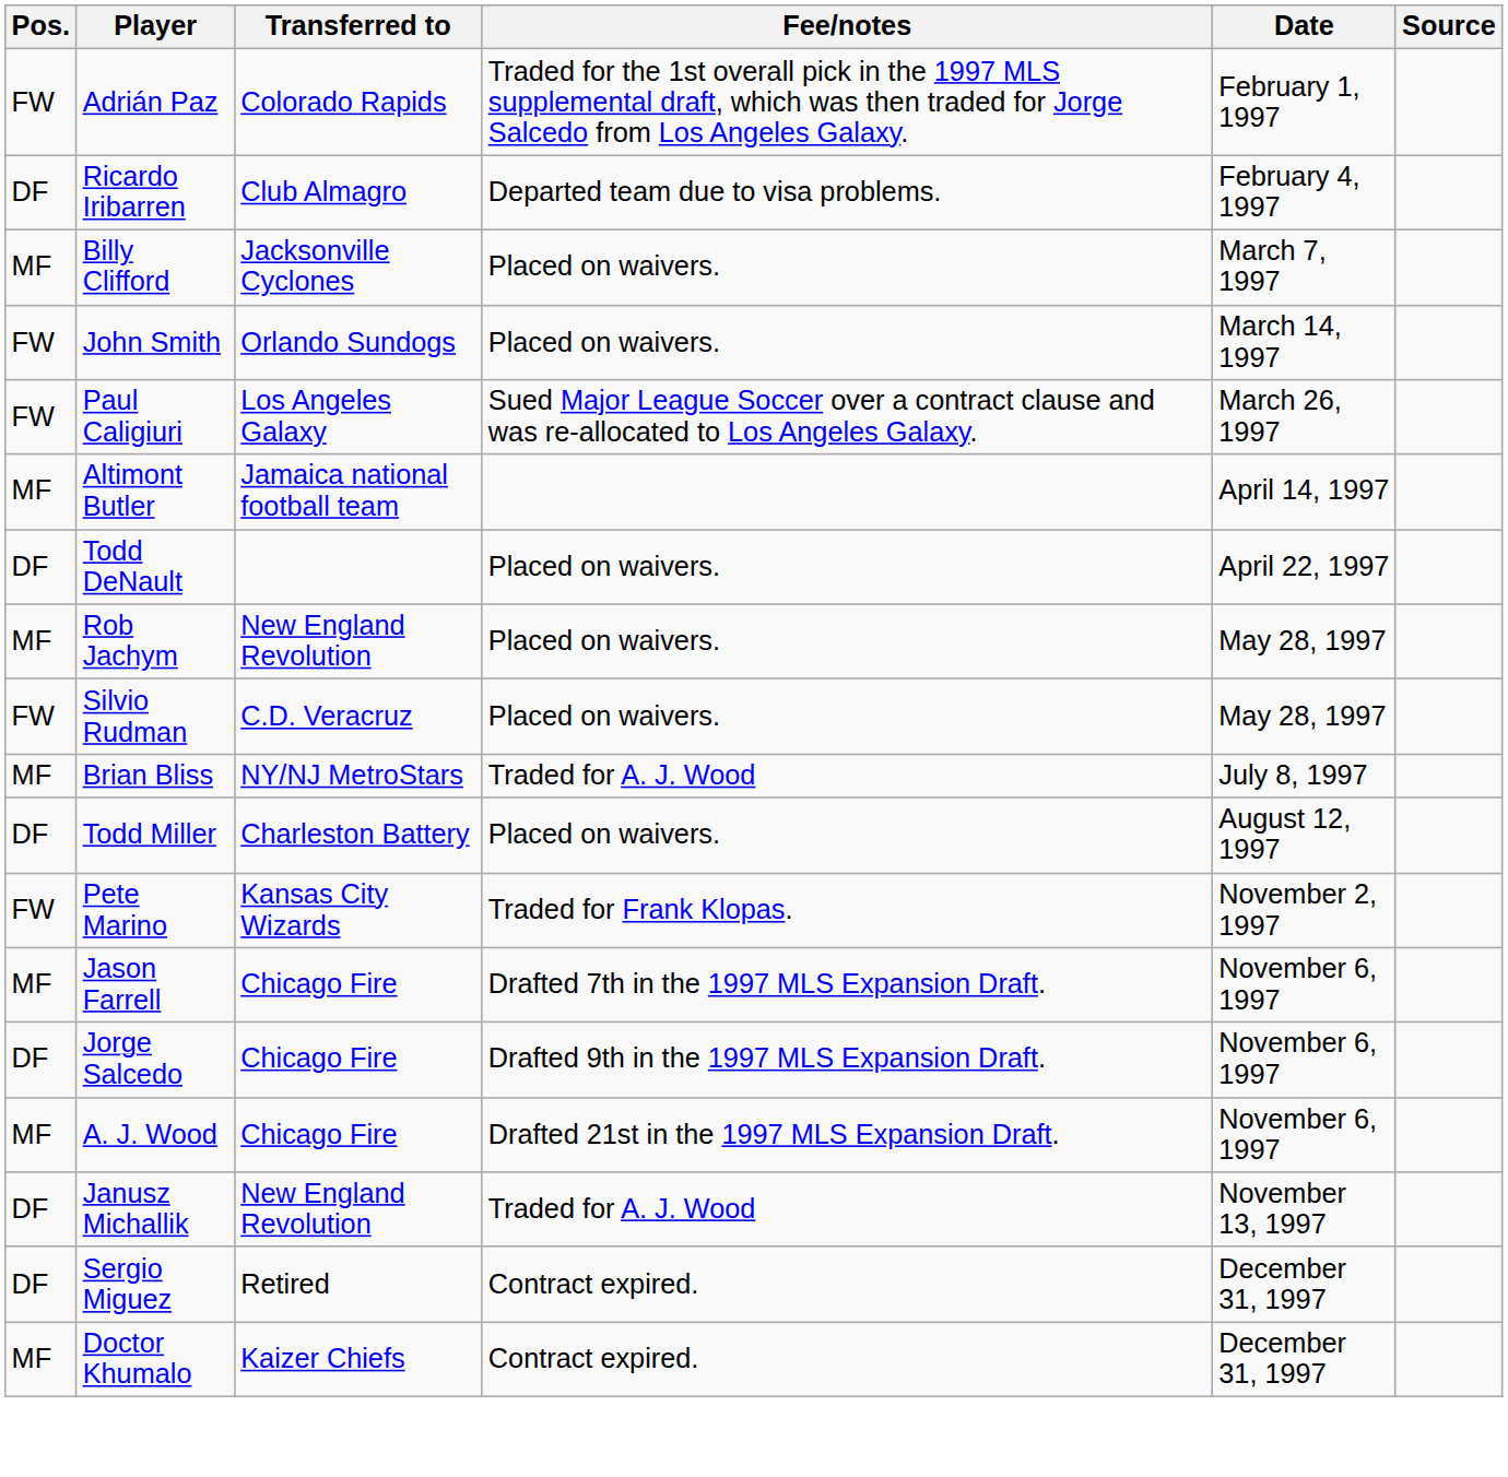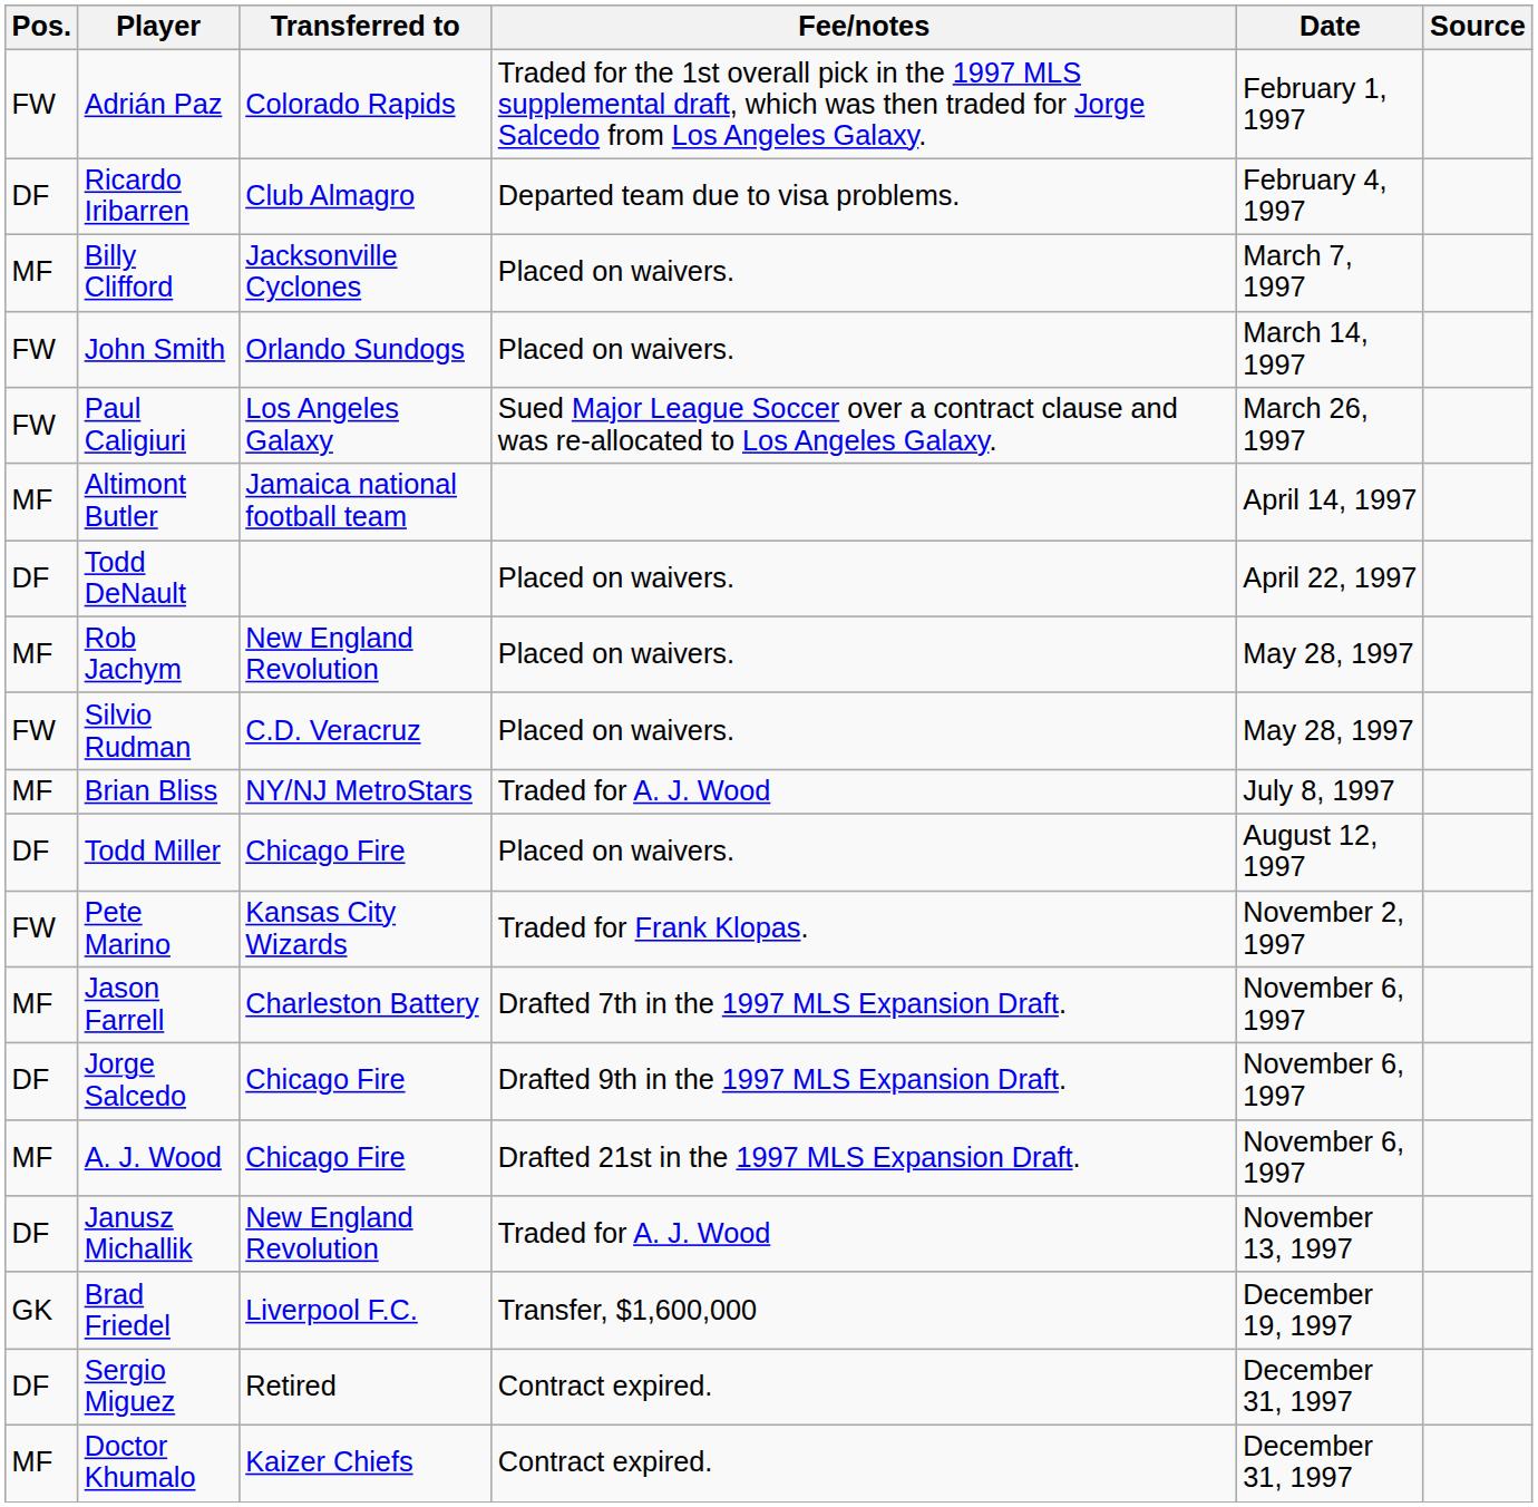 <table class="wikitable sortable" style="text-align: left">
 <tr>
 <th><strong>Pos.</strong></th>
 <th><strong>Player</strong></th>
 <th><strong>Transferred to</strong></th>
 <th><strong>Fee/notes</strong></th>
 <th><strong>Date</strong></th>
 <th><strong>Source</strong></th>
 </tr>
 <tr>
 <td>FW</td>
 <td> <a href='#'>Adrián Paz</a></td>
 <td> <a href='#'>Colorado Rapids</a></td>
 <td>Traded for the 1st overall pick in the <a href='#'>1997 MLS supplemental draft</a>, which was then traded for <a href='#'>Jorge Salcedo</a> from <a href='#'>Los Angeles Galaxy</a>.</td>
 <td>February 1, 1997</td>
 <td align=center></td>
 </tr>
 <tr>
 <td>DF</td>
 <td> <a href='#'>Ricardo Iribarren</a></td>
 <td> <a href='#'>Club Almagro</a></td>
 <td>Departed team due to visa problems.</td>
 <td>February 4, 1997</td>
 <td align=center></td>
 </tr>
 <tr>
 <td>MF</td>
 <td> <a href='#'>Billy Clifford</a></td>
 <td> <a href='#'>Jacksonville Cyclones</a></td>
 <td>Placed on waivers.</td>
 <td>March 7, 1997</td>
 <td align=center></td>
 </tr>
 <tr>
 <td>FW</td>
 <td> <a href='#'>John Smith</a></td>
 <td> <a href='#'>Orlando Sundogs</a></td>
 <td>Placed on waivers.</td>
 <td>March 14, 1997</td>
 <td align=center></td>
 </tr>
 <tr>
 <td>FW</td>
 <td> <a href='#'>Paul Caligiuri</a></td>
 <td> <a href='#'>Los Angeles Galaxy</a></td>
 <td>Sued <a href='#'>Major League Soccer</a> over a contract clause and was re-allocated to <a href='#'>Los Angeles Galaxy</a>.</td>
 <td>March 26, 1997</td>
 <td align=center></td>
 </tr>
 <tr>
 <td>MF</td>
 <td> <a href='#'>Altimont Butler</a></td>
 <td> <a href='#'>Jamaica national football team</a></td>
 <td></td>
 <td>April 14, 1997</td>
 <td align=center></td>
 </tr>
 <tr>
 <td>DF</td>
 <td> <a href='#'>Todd DeNault</a></td>
 <td></td>
 <td>Placed on waivers.</td>
 <td>April 22, 1997</td>
 <td align=center></td>
 </tr>
 <tr>
 <td>MF</td>
 <td> <a href='#'>Rob Jachym</a></td>
 <td> <a href='#'>New England Revolution</a></td>
 <td>Placed on waivers.</td>
 <td>May 28, 1997</td>
 <td align=center></td>
 </tr>
 <tr>
 <td>FW</td>
 <td> <a href='#'>Silvio Rudman</a></td>
 <td> <a href='#'>C.D. Veracruz</a></td>
 <td>Placed on waivers.</td>
 <td>May 28, 1997</td>
 <td align=center></td>
 </tr>
 <tr>
 <td>MF</td>
 <td> <a href='#'>Brian Bliss</a></td>
 <td> <a href='#'>NY/NJ MetroStars</a></td>
 <td>Traded for <a href='#'>A. J. Wood</a></td>
 <td>July 8, 1997</td>
 <td align=center></td>
 </tr>
 <tr>
 <td>DF</td>
 <td> <a href='#'>Todd Miller</a></td>
-<td> <a href='#'>Charleston Battery</a></td>
+<td> <a href='#'>Chicago Fire</a></td>
 <td>Placed on waivers.</td>
 <td>August 12, 1997</td>
 <td align=center></td>
 </tr>
 <tr>
 <td>FW</td>
 <td> <a href='#'>Pete Marino</a></td>
 <td> <a href='#'>Kansas City Wizards</a></td>
 <td>Traded for <a href='#'>Frank Klopas</a>.</td>
 <td>November 2, 1997</td>
 <td align=center></td>
 </tr>
 <tr>
 <td>MF</td>
 <td> <a href='#'>Jason Farrell</a></td>
-<td> <a href='#'>Chicago Fire</a></td>
+<td> <a href='#'>Charleston Battery</a></td>
 <td>Drafted 7th in the <a href='#'>1997 MLS Expansion Draft</a>.</td>
 <td>November 6, 1997</td>
 <td align=center></td>
 </tr>
 <tr>
 <td>DF</td>
 <td> <a href='#'>Jorge Salcedo</a></td>
 <td> <a href='#'>Chicago Fire</a></td>
 <td>Drafted 9th in the <a href='#'>1997 MLS Expansion Draft</a>.</td>
 <td>November 6, 1997</td>
 <td align=center></td>
 </tr>
 <tr>
 <td>MF</td>
 <td> <a href='#'>A. J. Wood</a></td>
 <td> <a href='#'>Chicago Fire</a></td>
 <td>Drafted 21st in the <a href='#'>1997 MLS Expansion Draft</a>.</td>
 <td>November 6, 1997</td>
 <td align=center></td>
 </tr>
 <tr>
 <td>DF</td>
 <td> <a href='#'>Janusz Michallik</a></td>
 <td> <a href='#'>New England Revolution</a></td>
 <td>Traded for <a href='#'>A. J. Wood</a></td>
 <td>November 13, 1997</td>
 <td align=center></td>
 </tr>
 <tr>
+<td>GK</td>
+<td> <a href='#'>Brad Friedel</a></td>
+<td> <a href='#'>Liverpool F.C.</a></td>
+<td>Transfer, $1,600,000</td>
+<td>December 19, 1997</td>
+<td align=center></td>
+</tr>
+<tr>
 <td>DF</td>
 <td> <a href='#'>Sergio Miguez</a></td>
 <td>Retired</td>
 <td>Contract expired.</td>
 <td>December 31, 1997</td>
 <td align=center></td>
 </tr>
 <tr>
 <td>MF</td>
 <td> <a href='#'>Doctor Khumalo</a></td>
 <td> <a href='#'>Kaizer Chiefs</a></td>
 <td>Contract expired.</td>
 <td>December 31, 1997</td>
 <td align=center></td>
 </tr>
 </table>
